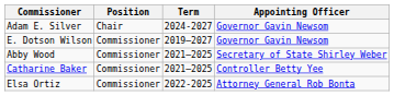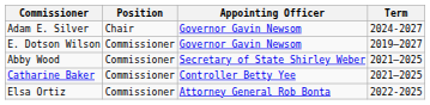 <table class="wikitable">
 <tr>
 <th>Commissioner</th>
 <th>Position</th>
+<th>Appointing Officer</th>
 <th>Term</th>
-<th>Appointing Officer</th>
 </tr>
 <tr>
 <td>Adam E. Silver</td>
 <td>Chair</td>
+<td><a href='#'>Governor Gavin Newsom</a></td>
 <td>2024-2027</td>
-<td><a href='#'>Governor Gavin Newsom</a></td>
 </tr>
 <tr>
 <td>E. Dotson Wilson</td>
 <td>Commissioner</td>
+<td><a href='#'>Governor Gavin Newsom</a></td>
 <td>2019–2027</td>
-<td><a href='#'>Governor Gavin Newsom</a></td>
 </tr>
 <tr>
 <td>Abby Wood</td>
 <td>Commissioner</td>
+<td><a href='#'>Secretary of State Shirley Weber</a></td>
 <td>2021–2025</td>
-<td><a href='#'>Secretary of State Shirley Weber</a></td>
 </tr>
 <tr>
 <td><a href='#'>Catharine Baker</a></td>
 <td>Commissioner</td>
+<td><a href='#'>Controller Betty Yee</a></td>
 <td>2021–2025</td>
-<td><a href='#'>Controller Betty Yee</a></td>
 </tr>
 <tr>
 <td>Elsa Ortiz</td>
 <td>Commissioner</td>
+<td><a href='#'>Attorney General Rob Bonta</a></td>
 <td>2022-2025</td>
-<td><a href='#'>Attorney General Rob Bonta</a></td>
 </tr>
 </table>
